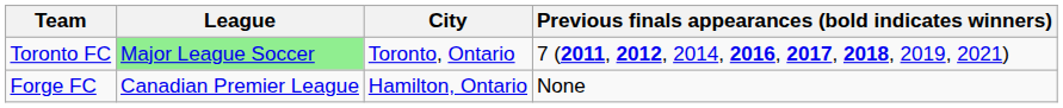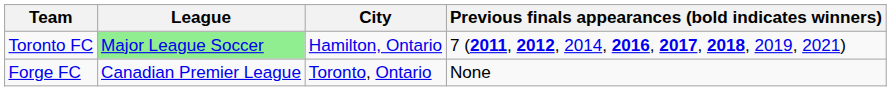 <table class="wikitable">
 <tr>
 <th>Team</th>
 <th>League</th>
 <th>City</th>
 <th>Previous finals appearances (bold indicates winners)</th>
 </tr>
 <tr>
 <td><a href='#'>Toronto FC</a></td>
 <td style="background: lightgreen;"><a href='#'>Major League Soccer</a></td>
-<td><a href='#'>Toronto</a>, <a href='#'>Ontario</a></td>
+<td><a href='#'>Hamilton, Ontario</a></td>
 <td>7 (<strong><a href='#'>2011</a></strong>, <strong><a href='#'>2012</a></strong>, <a href='#'>2014</a>, <strong><a href='#'>2016</a></strong>, <strong><a href='#'>2017</a></strong>, <strong><a href='#'>2018</a></strong>, <a href='#'>2019</a>, <a href='#'>2021</a>)</td>
 </tr>
 <tr>
 <td><a href='#'>Forge FC</a></td>
 <td><a href='#'>Canadian Premier League</a></td>
-<td><a href='#'>Hamilton, Ontario</a></td>
+<td><a href='#'>Toronto</a>, <a href='#'>Ontario</a></td>
 <td>None</td>
 </tr>
 </table>
